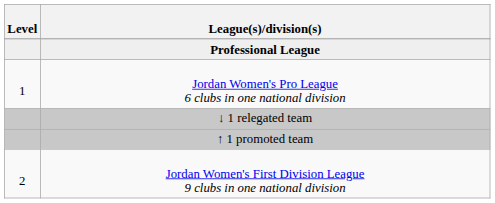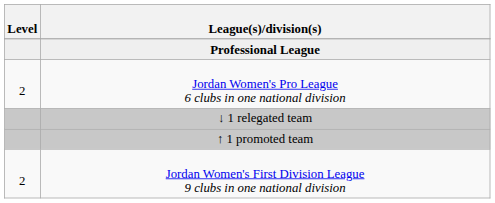 <table class="wikitable" style="text-align: center;">
 <tr>
 <th width=4%><br>Level</th>
 <th colspan="14" width="96%"><br>League(s)/division(s)</th>
 </tr>
 <tr>
 </tr>
 <tr style="background:#efefef;">
 <td width="4.6%" align="center"></td>
 <td colspan="18" width="95.4%" style="text-align:center;"><strong>Professional League</strong></td>
 </tr>
 <tr>
-<td><br>1</td>
+<td><br>2</td>
 <td colspan="14"><br><a href='#'>Jordan Women's Pro League</a> <br><em>6 clubs in one national division</em><br></td>
 </tr>
 <tr style="background:#c8c8c8">
 <td style="width:4%;"></td>
 <td colspan="14" style="width:96%;">↓ 1 relegated team</td>
 </tr>
 <tr style="background:#c8c8c8">
 <td style="width:4%;"></td>
 <td colspan="14" style="width:96%;">↑ 1 promoted team</td>
 </tr>
 <tr>
 <td><br>2</td>
 <td colspan="14"><br><a href='#'>Jordan Women's First Division League</a> <br><em>9 clubs in one national division</em></td>
 </tr>
 </table>
